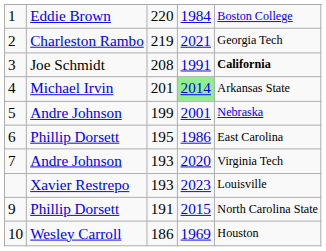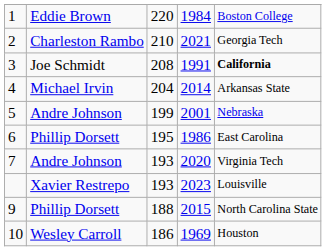 <table class="wikitable">
 <tr>
 </tr>
 <tr>
 <td>1</td>
 <td><a href='#'>Eddie Brown</a></td>
 <td>220</td>
 <td><a href='#'>1984</a></td>
 <td style="font-size:80%;"><a href='#'>Boston College</a></td>
 </tr>
 <tr>
 <td>2</td>
 <td><a href='#'>Charleston Rambo</a></td>
-<td>219</td>
+<td>210</td>
 <td><a href='#'>2021</a></td>
 <td style="font-size:80%;">Georgia Tech</td>
 </tr>
 <tr>
 <td>3</td>
 <td>Joe Schmidt</td>
 <td>208</td>
 <td><a href='#'>1991</a></td>
 <td style="font-size:80%;"><strong>California</strong></td>
 </tr>
 <tr>
 <td>4</td>
 <td><a href='#'>Michael Irvin</a></td>
-<td>201</td>
-<td style="background: lightgreen;"><a href='#'>2014</a></td>
+<td>204</td>
+<td><a href='#'>2014</a></td>
 <td style="font-size:80%;">Arkansas State</td>
 </tr>
 <tr>
 <td>5</td>
 <td><a href='#'>Andre Johnson</a></td>
 <td>199</td>
 <td><a href='#'>2001</a></td>
 <td style="font-size:80%;"><a href='#'>Nebraska</a></td>
 </tr>
 <tr>
 <td>6</td>
 <td><a href='#'>Phillip Dorsett</a></td>
 <td>195</td>
 <td><a href='#'>1986</a></td>
 <td style="font-size:80%;">East Carolina</td>
 </tr>
 <tr>
 <td>7</td>
 <td><a href='#'>Andre Johnson</a></td>
 <td>193</td>
 <td><a href='#'>2020</a></td>
 <td style="font-size:80%;">Virginia Tech</td>
 </tr>
 <tr>
 <td></td>
 <td><a href='#'>Xavier Restrepo</a></td>
 <td>193</td>
 <td><a href='#'>2023</a></td>
 <td style="font-size:80%;">Louisville</td>
 </tr>
 <tr>
 <td>9</td>
 <td><a href='#'>Phillip Dorsett</a></td>
-<td>191</td>
+<td>188</td>
 <td><a href='#'>2015</a></td>
 <td style="font-size:80%;">North Carolina State</td>
 </tr>
 <tr>
 <td>10</td>
 <td><a href='#'>Wesley Carroll</a></td>
 <td>186</td>
 <td><a href='#'>1969</a></td>
 <td style="font-size:80%;">Houston</td>
 </tr>
 </table>
